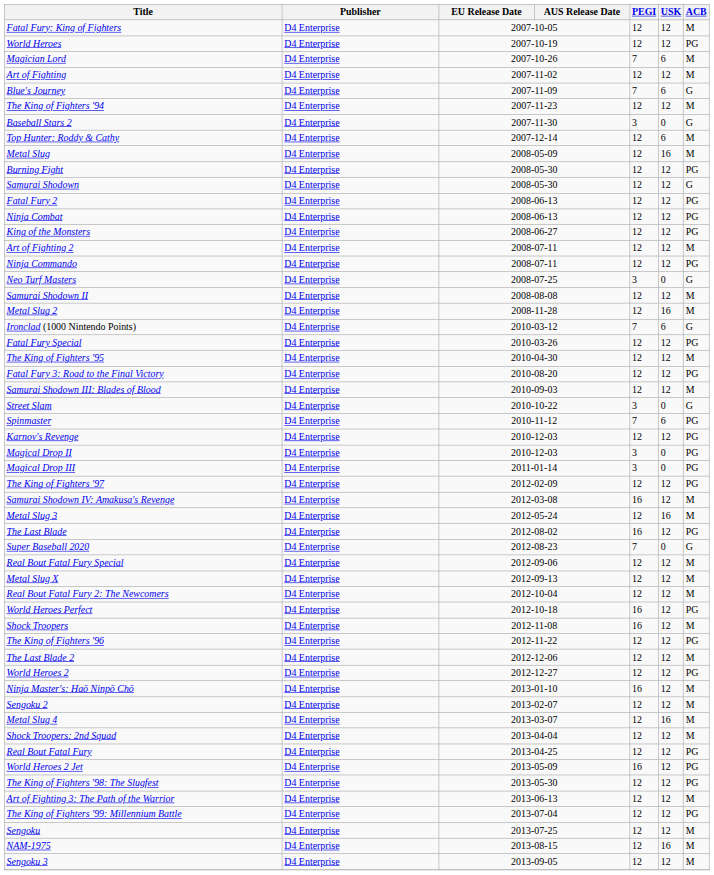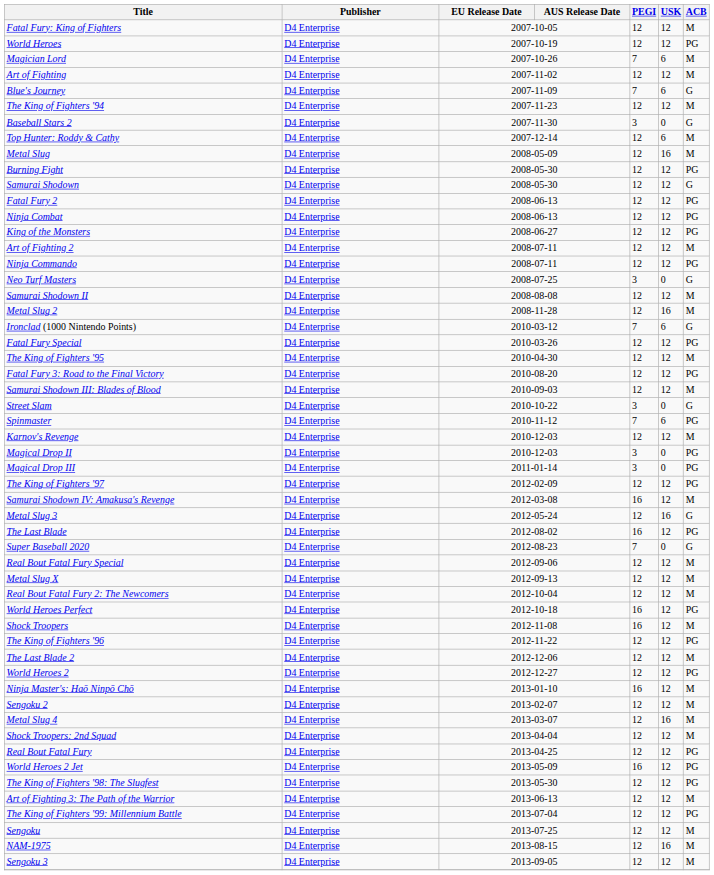 <table class="wikitable sortable" style="width:90%">
 <tr>
 <th width="45%">Title</th>
 <th width="25%">Publisher</th>
 <th width="15%">EU Release Date</th>
 <th width="15%">AUS Release Date</th>
 <th width="5%"><a href='#'>PEGI</a></th>
 <th width="5%"><a href='#'>USK</a></th>
 <th width="5%"><a href='#'>ACB</a></th>
 </tr>
 <tr>
 <td><em><a href='#'>Fatal Fury: King of Fighters</a></em></td>
 <td><a href='#'>D4 Enterprise</a></td>
 <td colspan="2" align="center">2007-10-05</td>
 <td>12</td>
 <td>12</td>
 <td>M</td>
 </tr>
 <tr>
 <td><em><a href='#'>World Heroes</a></em></td>
 <td><a href='#'>D4 Enterprise</a></td>
 <td colspan="2" align="center">2007-10-19</td>
 <td>12</td>
 <td>12</td>
 <td>PG</td>
 </tr>
 <tr>
 <td><em><a href='#'>Magician Lord</a></em></td>
 <td><a href='#'>D4 Enterprise</a></td>
 <td colspan="2" align="center">2007-10-26</td>
 <td>7</td>
 <td>6</td>
 <td>M</td>
 </tr>
 <tr>
 <td><em><a href='#'>Art of Fighting</a></em></td>
 <td><a href='#'>D4 Enterprise</a></td>
 <td colspan="2" align="center">2007-11-02</td>
 <td>12</td>
 <td>12</td>
 <td>M</td>
 </tr>
 <tr>
 <td><em><a href='#'>Blue's Journey</a></em></td>
 <td><a href='#'>D4 Enterprise</a></td>
 <td colspan="2" align="center">2007-11-09</td>
 <td>7</td>
 <td>6</td>
 <td>G</td>
 </tr>
 <tr>
 <td><em><a href='#'>The King of Fighters '94</a></em></td>
 <td><a href='#'>D4 Enterprise</a></td>
 <td colspan="2" align="center">2007-11-23</td>
 <td>12</td>
 <td>12</td>
 <td>M</td>
 </tr>
 <tr>
 <td><em><a href='#'>Baseball Stars 2</a></em></td>
 <td><a href='#'>D4 Enterprise</a></td>
 <td colspan="2" align="center">2007-11-30</td>
 <td>3</td>
 <td>0</td>
 <td>G</td>
 </tr>
 <tr>
 <td><em><a href='#'>Top Hunter: Roddy & Cathy</a></em></td>
 <td><a href='#'>D4 Enterprise</a></td>
 <td colspan="2" align="center">2007-12-14</td>
 <td>12</td>
 <td>6</td>
 <td>M</td>
 </tr>
 <tr>
 <td><em><a href='#'>Metal Slug</a></em></td>
 <td><a href='#'>D4 Enterprise</a></td>
 <td colspan="2" align="center">2008-05-09</td>
 <td>12</td>
 <td>16</td>
 <td>M</td>
 </tr>
 <tr>
 <td><em><a href='#'>Burning Fight</a></em></td>
 <td><a href='#'>D4 Enterprise</a></td>
 <td colspan="2" align="center">2008-05-30</td>
 <td>12</td>
 <td>12</td>
 <td>PG</td>
 </tr>
 <tr>
 <td><em><a href='#'>Samurai Shodown</a></em></td>
 <td><a href='#'>D4 Enterprise</a></td>
 <td colspan="2" align="center">2008-05-30</td>
 <td>12</td>
 <td>12</td>
 <td>G</td>
 </tr>
 <tr>
 <td><em><a href='#'>Fatal Fury 2</a></em></td>
 <td><a href='#'>D4 Enterprise</a></td>
 <td colspan="2" align="center">2008-06-13</td>
 <td>12</td>
 <td>12</td>
 <td>PG</td>
 </tr>
 <tr>
 <td><em><a href='#'>Ninja Combat</a></em></td>
 <td><a href='#'>D4 Enterprise</a></td>
 <td colspan="2" align="center">2008-06-13</td>
 <td>12</td>
 <td>12</td>
 <td>PG</td>
 </tr>
 <tr>
 <td><em><a href='#'>King of the Monsters</a></em></td>
 <td><a href='#'>D4 Enterprise</a></td>
 <td colspan="2" align="center">2008-06-27</td>
 <td>12</td>
 <td>12</td>
 <td>PG</td>
 </tr>
 <tr>
 <td><em><a href='#'>Art of Fighting 2</a></em></td>
 <td><a href='#'>D4 Enterprise</a></td>
 <td colspan="2" align="center">2008-07-11</td>
 <td>12</td>
 <td>12</td>
 <td>M</td>
 </tr>
 <tr>
 <td><em><a href='#'>Ninja Commando</a></em></td>
 <td><a href='#'>D4 Enterprise</a></td>
 <td colspan="2" align="center">2008-07-11</td>
 <td>12</td>
 <td>12</td>
 <td>PG</td>
 </tr>
 <tr>
 <td><em><a href='#'>Neo Turf Masters</a></em></td>
 <td><a href='#'>D4 Enterprise</a></td>
 <td colspan="2" align="center">2008-07-25</td>
 <td>3</td>
 <td>0</td>
 <td>G</td>
 </tr>
 <tr>
 <td><em><a href='#'>Samurai Shodown II</a></em></td>
 <td><a href='#'>D4 Enterprise</a></td>
 <td colspan="2" align="center">2008-08-08</td>
 <td>12</td>
 <td>12</td>
 <td>M</td>
 </tr>
 <tr>
 <td><em><a href='#'>Metal Slug 2</a></em></td>
 <td><a href='#'>D4 Enterprise</a></td>
 <td colspan="2" align="center">2008-11-28</td>
 <td>12</td>
 <td>16</td>
 <td>M</td>
 </tr>
 <tr>
 <td><em><a href='#'>Ironclad</a></em> (1000 Nintendo Points)</td>
 <td><a href='#'>D4 Enterprise</a></td>
 <td colspan="2" align="center">2010-03-12</td>
 <td>7</td>
 <td>6</td>
 <td>G</td>
 </tr>
 <tr>
 <td><em><a href='#'>Fatal Fury Special</a></em></td>
 <td><a href='#'>D4 Enterprise</a></td>
 <td colspan="2" align="center">2010-03-26</td>
 <td>12</td>
 <td>12</td>
 <td>PG</td>
 </tr>
 <tr>
 <td><em><a href='#'>The King of Fighters '95</a></em></td>
 <td><a href='#'>D4 Enterprise</a></td>
 <td colspan="2" align="center">2010-04-30</td>
 <td>12</td>
 <td>12</td>
 <td>M</td>
 </tr>
 <tr>
 <td><em><a href='#'>Fatal Fury 3: Road to the Final Victory</a></em></td>
 <td><a href='#'>D4 Enterprise</a></td>
 <td colspan="2" align="center">2010-08-20</td>
 <td>12</td>
 <td>12</td>
 <td>PG</td>
 </tr>
 <tr>
 <td><em><a href='#'>Samurai Shodown III: Blades of Blood</a></em></td>
 <td><a href='#'>D4 Enterprise</a></td>
 <td colspan="2" align="center">2010-09-03</td>
 <td>12</td>
 <td>12</td>
 <td>M</td>
 </tr>
 <tr>
 <td><em><a href='#'>Street Slam</a></em></td>
 <td><a href='#'>D4 Enterprise</a></td>
 <td colspan="2" align="center">2010-10-22</td>
 <td>3</td>
 <td>0</td>
 <td>G</td>
 </tr>
 <tr>
 <td><em><a href='#'>Spinmaster</a></em></td>
 <td><a href='#'>D4 Enterprise</a></td>
 <td colspan="2" align="center">2010-11-12</td>
 <td>7</td>
 <td>6</td>
 <td>PG</td>
 </tr>
 <tr>
 <td><em><a href='#'>Karnov's Revenge</a></em></td>
 <td><a href='#'>D4 Enterprise</a></td>
 <td colspan="2" align="center">2010-12-03</td>
 <td>12</td>
 <td>12</td>
-<td>PG</td>
+<td>M</td>
 </tr>
 <tr>
 <td><em><a href='#'>Magical Drop II</a></em></td>
 <td><a href='#'>D4 Enterprise</a></td>
 <td colspan="2" align="center">2010-12-03</td>
 <td>3</td>
 <td>0</td>
 <td>PG</td>
 </tr>
 <tr>
 <td><em><a href='#'>Magical Drop III</a></em></td>
 <td><a href='#'>D4 Enterprise</a></td>
 <td colspan="2" align="center">2011-01-14</td>
 <td>3</td>
 <td>0</td>
 <td>PG</td>
 </tr>
 <tr>
 <td><em><a href='#'>The King of Fighters '97</a></em></td>
 <td><a href='#'>D4 Enterprise</a></td>
 <td colspan="2" align="center">2012-02-09</td>
 <td>12</td>
 <td>12</td>
 <td>PG</td>
 </tr>
 <tr>
 <td><em><a href='#'>Samurai Shodown IV: Amakusa's Revenge</a></em></td>
 <td><a href='#'>D4 Enterprise</a></td>
 <td colspan="2" align="center">2012-03-08</td>
 <td>16</td>
 <td>12</td>
 <td>M</td>
 </tr>
 <tr>
 <td><em><a href='#'>Metal Slug 3</a></em></td>
 <td><a href='#'>D4 Enterprise</a></td>
 <td colspan="2" align="center">2012-05-24</td>
 <td>12</td>
 <td>16</td>
-<td>M</td>
+<td>G</td>
 </tr>
 <tr>
 <td><em><a href='#'>The Last Blade</a></em></td>
 <td><a href='#'>D4 Enterprise</a></td>
 <td colspan="2" align="center">2012-08-02</td>
 <td>16</td>
 <td>12</td>
 <td>PG</td>
 </tr>
 <tr>
 <td><em><a href='#'>Super Baseball 2020</a></em></td>
 <td><a href='#'>D4 Enterprise</a></td>
 <td colspan="2" align="center">2012-08-23</td>
 <td>7</td>
 <td>0</td>
 <td>G</td>
 </tr>
 <tr>
 <td><em><a href='#'>Real Bout Fatal Fury Special</a></em></td>
 <td><a href='#'>D4 Enterprise</a></td>
 <td colspan="2" align="center">2012-09-06</td>
 <td>12</td>
 <td>12</td>
 <td>M</td>
 </tr>
 <tr>
 <td><em><a href='#'>Metal Slug X</a></em></td>
 <td><a href='#'>D4 Enterprise</a></td>
 <td colspan="2" align="center">2012-09-13</td>
 <td>12</td>
 <td>12</td>
 <td>M</td>
 </tr>
 <tr>
 <td><em><a href='#'>Real Bout Fatal Fury 2: The Newcomers</a></em></td>
 <td><a href='#'>D4 Enterprise</a></td>
 <td colspan="2" align="center">2012-10-04</td>
 <td>12</td>
 <td>12</td>
 <td>M</td>
 </tr>
 <tr>
 <td><em><a href='#'>World Heroes Perfect</a></em></td>
 <td><a href='#'>D4 Enterprise</a></td>
 <td colspan="2" align="center">2012-10-18</td>
 <td>16</td>
 <td>12</td>
 <td>PG</td>
 </tr>
 <tr>
 <td><em><a href='#'>Shock Troopers</a></em></td>
 <td><a href='#'>D4 Enterprise</a></td>
 <td colspan="2" align="center">2012-11-08</td>
 <td>16</td>
 <td>12</td>
 <td>M</td>
 </tr>
 <tr>
 <td><em><a href='#'>The King of Fighters '96</a></em></td>
 <td><a href='#'>D4 Enterprise</a></td>
 <td colspan="2" align="center">2012-11-22</td>
 <td>12</td>
 <td>12</td>
 <td>PG</td>
 </tr>
 <tr>
 <td><em><a href='#'>The Last Blade 2</a></em></td>
 <td><a href='#'>D4 Enterprise</a></td>
 <td colspan="2" align="center">2012-12-06</td>
 <td>12</td>
 <td>12</td>
 <td>M</td>
 </tr>
 <tr>
 <td><em><a href='#'>World Heroes 2</a></em></td>
 <td><a href='#'>D4 Enterprise</a></td>
 <td colspan="2" align="center">2012-12-27</td>
 <td>12</td>
 <td>12</td>
 <td>PG</td>
 </tr>
 <tr>
 <td><em><a href='#'>Ninja Master's: Haō Ninpō Chō</a></em></td>
 <td><a href='#'>D4 Enterprise</a></td>
 <td colspan="2" align="center">2013-01-10</td>
 <td>16</td>
 <td>12</td>
 <td>M</td>
 </tr>
 <tr>
 <td><em><a href='#'>Sengoku 2</a></em></td>
 <td><a href='#'>D4 Enterprise</a></td>
 <td colspan="2" align="center">2013-02-07</td>
 <td>12</td>
 <td>12</td>
 <td>M</td>
 </tr>
 <tr>
 <td><em><a href='#'>Metal Slug 4</a></em></td>
 <td><a href='#'>D4 Enterprise</a></td>
 <td colspan="2" align="center">2013-03-07</td>
 <td>12</td>
 <td>16</td>
 <td>M</td>
 </tr>
 <tr>
 <td><em><a href='#'>Shock Troopers: 2nd Squad</a></em></td>
 <td><a href='#'>D4 Enterprise</a></td>
 <td colspan="2" align="center">2013-04-04</td>
 <td>12</td>
 <td>12</td>
 <td>M</td>
 </tr>
 <tr>
 <td><em><a href='#'>Real Bout Fatal Fury</a></em></td>
 <td><a href='#'>D4 Enterprise</a></td>
 <td colspan="2" align="center">2013-04-25</td>
 <td>12</td>
 <td>12</td>
 <td>PG</td>
 </tr>
 <tr>
 <td><em><a href='#'>World Heroes 2 Jet</a></em></td>
 <td><a href='#'>D4 Enterprise</a></td>
 <td colspan="2" align="center">2013-05-09</td>
 <td>16</td>
 <td>12</td>
 <td>PG</td>
 </tr>
 <tr>
 <td><em><a href='#'>The King of Fighters '98: The Slugfest</a></em></td>
 <td><a href='#'>D4 Enterprise</a></td>
 <td colspan="2" align="center">2013-05-30</td>
 <td>12</td>
 <td>12</td>
 <td>PG</td>
 </tr>
 <tr>
 <td><em><a href='#'>Art of Fighting 3: The Path of the Warrior</a></em></td>
 <td><a href='#'>D4 Enterprise</a></td>
 <td colspan="2" align="center">2013-06-13</td>
 <td>12</td>
 <td>12</td>
 <td>M</td>
 </tr>
 <tr>
 <td><em><a href='#'>The King of Fighters '99: Millennium Battle</a></em></td>
 <td><a href='#'>D4 Enterprise</a></td>
 <td colspan="2" align="center">2013-07-04</td>
 <td>12</td>
 <td>12</td>
 <td>PG</td>
 </tr>
 <tr>
 <td><em><a href='#'>Sengoku</a></em></td>
 <td><a href='#'>D4 Enterprise</a></td>
 <td colspan="2" align="center">2013-07-25</td>
 <td>12</td>
 <td>12</td>
 <td>M</td>
 </tr>
 <tr>
 <td><em><a href='#'>NAM-1975</a></em></td>
 <td><a href='#'>D4 Enterprise</a></td>
 <td colspan="2" align="center">2013-08-15</td>
 <td>12</td>
 <td>16</td>
 <td>M</td>
 </tr>
 <tr>
 <td><em><a href='#'>Sengoku 3</a></em></td>
 <td><a href='#'>D4 Enterprise</a></td>
 <td colspan="2" align="center">2013-09-05</td>
 <td>12</td>
 <td>12</td>
 <td>M</td>
 </tr>
 <tr>
 </tr>
 </table>
